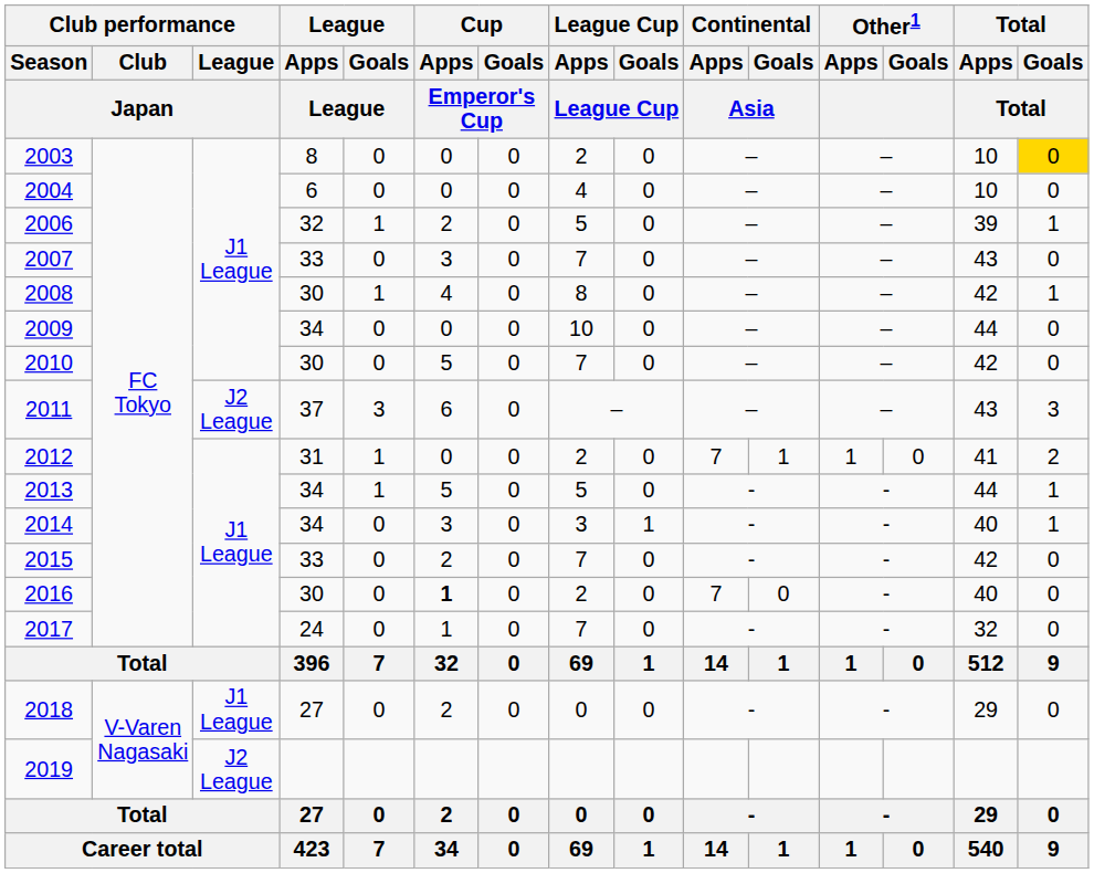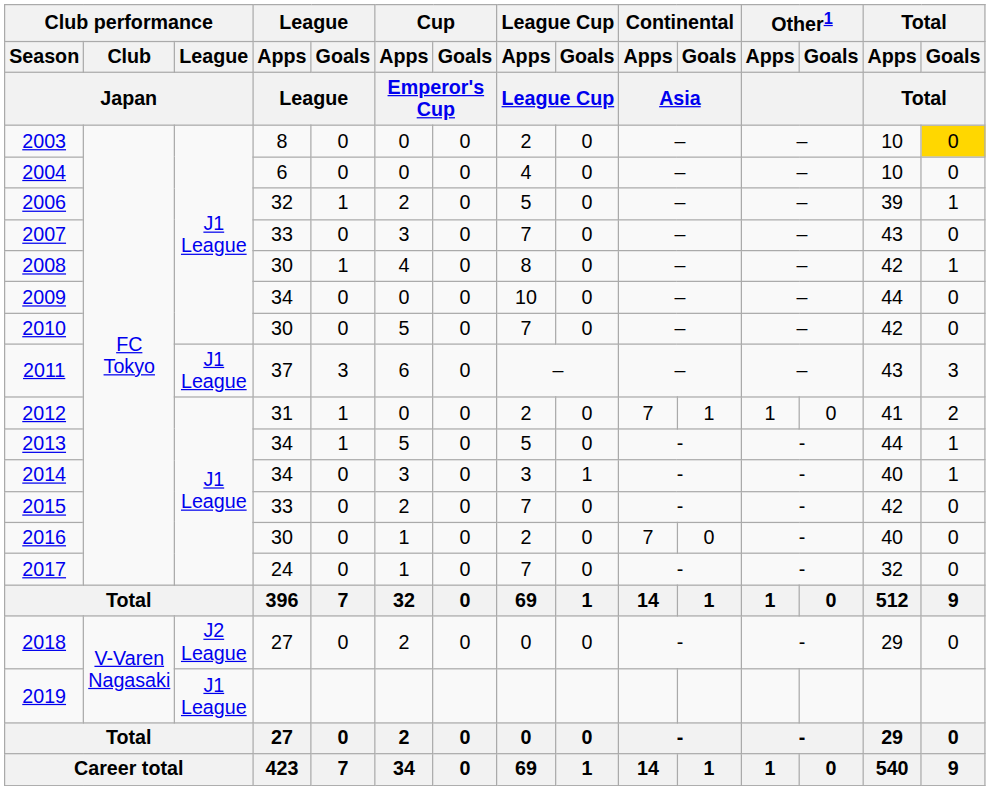 <table class="wikitable" style="text-align:center">
 <tr>
 <th colspan=3>Club performance</th>
 <th colspan=2>League</th>
 <th colspan=2>Cup</th>
 <th colspan=2>League Cup</th>
 <th colspan=2>Continental</th>
 <th colspan=2>Other<sup><a href='#'>1</a></sup></th>
 <th colspan=2>Total</th>
 </tr>
 <tr>
 <th>Season</th>
 <th>Club</th>
 <th>League</th>
 <th>Apps</th>
 <th>Goals</th>
 <th>Apps</th>
 <th>Goals</th>
 <th>Apps</th>
 <th>Goals</th>
 <th>Apps</th>
 <th>Goals</th>
 <th>Apps</th>
 <th>Goals</th>
 <th>Apps</th>
 <th>Goals</th>
 </tr>
 <tr>
 <th colspan=3>Japan</th>
 <th colspan=2>League</th>
 <th colspan=2><a href='#'>Emperor's Cup</a></th>
 <th colspan=2><a href='#'>League Cup</a></th>
 <th colspan=2><a href='#'>Asia</a></th>
 <th colspan=2></th>
 <th colspan=2>Total</th>
 </tr>
 <tr>
 <td><a href='#'>2003</a></td>
 <td rowspan="14"><a href='#'>FC Tokyo</a></td>
 <td rowspan="7"><a href='#'>J1 League</a></td>
 <td>8</td>
 <td>0</td>
 <td>0</td>
 <td>0</td>
 <td>2</td>
 <td>0</td>
 <td colspan="2">–</td>
 <td colspan="2">–</td>
 <td>10</td>
 <td style="background: gold;">0</td>
 </tr>
 <tr>
 <td><a href='#'>2004</a></td>
 <td>6</td>
 <td>0</td>
 <td>0</td>
 <td>0</td>
 <td>4</td>
 <td>0</td>
 <td colspan="2">–</td>
 <td colspan="2">–</td>
 <td>10</td>
 <td>0</td>
 </tr>
 <tr>
 <td><a href='#'>2006</a></td>
 <td>32</td>
 <td>1</td>
 <td>2</td>
 <td>0</td>
 <td>5</td>
 <td>0</td>
 <td colspan="2">–</td>
 <td colspan="2">–</td>
 <td>39</td>
 <td>1</td>
 </tr>
 <tr>
 <td><a href='#'>2007</a></td>
 <td>33</td>
 <td>0</td>
 <td>3</td>
 <td>0</td>
 <td>7</td>
 <td>0</td>
 <td colspan="2">–</td>
 <td colspan="2">–</td>
 <td>43</td>
 <td>0</td>
 </tr>
 <tr>
 <td><a href='#'>2008</a></td>
 <td>30</td>
 <td>1</td>
 <td>4</td>
 <td>0</td>
 <td>8</td>
 <td>0</td>
 <td colspan="2">–</td>
 <td colspan="2">–</td>
 <td>42</td>
 <td>1</td>
 </tr>
 <tr>
 <td><a href='#'>2009</a></td>
 <td>34</td>
 <td>0</td>
 <td>0</td>
 <td>0</td>
 <td>10</td>
 <td>0</td>
 <td colspan="2">–</td>
 <td colspan="2">–</td>
 <td>44</td>
 <td>0</td>
 </tr>
 <tr>
 <td><a href='#'>2010</a></td>
 <td>30</td>
 <td>0</td>
 <td>5</td>
 <td>0</td>
 <td>7</td>
 <td>0</td>
 <td colspan="2">–</td>
 <td colspan="2">–</td>
 <td>42</td>
 <td>0</td>
 </tr>
 <tr>
 <td><a href='#'>2011</a></td>
-<td><a href='#'>J2 League</a></td>
+<td><a href='#'>J1 League</a></td>
 <td>37</td>
 <td>3</td>
 <td>6</td>
 <td>0</td>
 <td colspan="2">–</td>
 <td colspan="2">–</td>
 <td colspan="2">–</td>
 <td>43</td>
 <td>3</td>
 </tr>
 <tr>
 <td><a href='#'>2012</a></td>
 <td rowspan="6"><a href='#'>J1 League</a></td>
 <td>31</td>
 <td>1</td>
 <td>0</td>
 <td>0</td>
 <td>2</td>
 <td>0</td>
 <td>7</td>
 <td>1</td>
 <td>1</td>
 <td>0</td>
 <td>41</td>
 <td>2</td>
 </tr>
 <tr>
 <td><a href='#'>2013</a></td>
 <td>34</td>
 <td>1</td>
 <td>5</td>
 <td>0</td>
 <td>5</td>
 <td>0</td>
 <td colspan="2">-</td>
 <td colspan="2">-</td>
 <td>44</td>
 <td>1</td>
 </tr>
 <tr>
 <td><a href='#'>2014</a></td>
 <td>34</td>
 <td>0</td>
 <td>3</td>
 <td>0</td>
 <td>3</td>
 <td>1</td>
 <td colspan="2">-</td>
 <td colspan="2">-</td>
 <td>40</td>
 <td>1</td>
 </tr>
 <tr>
 <td><a href='#'>2015</a></td>
 <td>33</td>
 <td>0</td>
 <td>2</td>
 <td>0</td>
 <td>7</td>
 <td>0</td>
 <td colspan="2">-</td>
 <td colspan="2">-</td>
 <td>42</td>
 <td>0</td>
 </tr>
 <tr>
 <td><a href='#'>2016</a></td>
 <td>30</td>
 <td>0</td>
-<td><strong>1</strong></td>
+<td>1</td>
 <td>0</td>
 <td>2</td>
 <td>0</td>
 <td>7</td>
 <td>0</td>
 <td colspan="2">-</td>
 <td>40</td>
 <td>0</td>
 </tr>
 <tr>
 <td><a href='#'>2017</a></td>
 <td>24</td>
 <td>0</td>
 <td>1</td>
 <td>0</td>
 <td>7</td>
 <td>0</td>
 <td colspan="2">-</td>
 <td colspan="2">-</td>
 <td>32</td>
 <td>0</td>
 </tr>
 <tr>
 <th colspan="3">Total</th>
 <th>396</th>
 <th>7</th>
 <th>32</th>
 <th>0</th>
 <th>69</th>
 <th>1</th>
 <th>14</th>
 <th>1</th>
 <th>1</th>
 <th>0</th>
 <th>512</th>
 <th>9</th>
 </tr>
 <tr>
 <td><a href='#'>2018</a></td>
 <td rowspan="2"><a href='#'>V-Varen Nagasaki</a></td>
-<td><a href='#'>J1 League</a></td>
+<td><a href='#'>J2 League</a></td>
 <td>27</td>
 <td>0</td>
 <td>2</td>
 <td>0</td>
 <td>0</td>
 <td>0</td>
 <td colspan="2">-</td>
 <td colspan="2">-</td>
 <td>29</td>
 <td>0</td>
 </tr>
 <tr>
 <td><a href='#'>2019</a></td>
-<td><a href='#'>J2 League</a></td>
+<td><a href='#'>J1 League</a></td>
 <td></td>
 <td></td>
 <td></td>
 <td></td>
 <td></td>
 <td></td>
 <td></td>
 <td></td>
 <td></td>
 <td></td>
 <td></td>
 <td></td>
 </tr>
 <tr>
 <th colspan="3">Total</th>
 <th>27</th>
 <th>0</th>
 <th>2</th>
 <th>0</th>
 <th>0</th>
 <th>0</th>
 <th colspan="2">-</th>
 <th colspan="2">-</th>
 <th>29</th>
 <th>0</th>
 </tr>
 <tr>
 <th colspan=3>Career total</th>
 <th>423</th>
 <th>7</th>
 <th>34</th>
 <th>0</th>
 <th>69</th>
 <th>1</th>
 <th>14</th>
 <th>1</th>
 <th>1</th>
 <th>0</th>
 <th>540</th>
 <th>9</th>
 </tr>
 </table>
